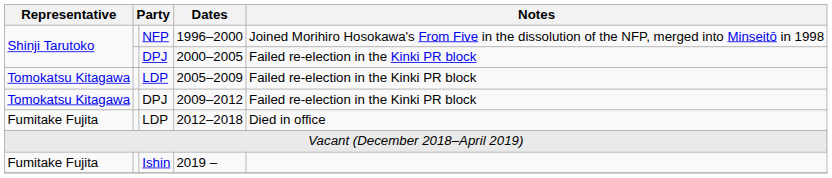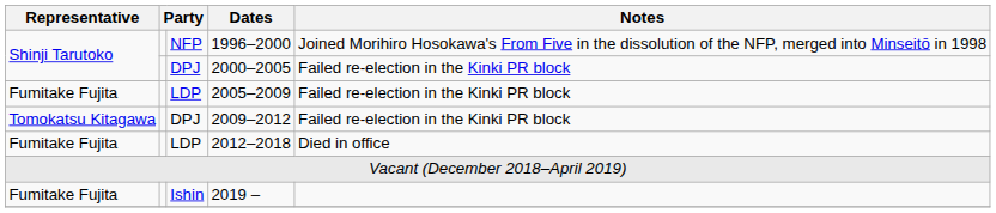 <table class=wikitable>
 <tr valign=bottom>
 <th>Representative</th>
 <th colspan="2">Party</th>
 <th>Dates</th>
 <th>Notes</th>
 </tr>
 <tr>
 <td rowspan="2"><a href='#'>Shinji Tarutoko</a></td>
 <td bgcolor=></td>
 <td><a href='#'>NFP</a></td>
 <td>1996–2000</td>
 <td>Joined Morihiro Hosokawa's <a href='#'>From Five</a> in the dissolution of the NFP, merged into <a href='#'>Minseitō</a> in 1998</td>
 </tr>
 <tr>
 <td bgcolor=></td>
 <td><a href='#'>DPJ</a></td>
 <td>2000–2005</td>
 <td>Failed re-election in the <a href='#'>Kinki PR block</a></td>
 </tr>
 <tr>
-<td><a href='#'>Tomokatsu Kitagawa</a></td>
+<td>Fumitake Fujita</td>
 <td bgcolor=></td>
 <td><a href='#'>LDP</a></td>
 <td>2005–2009</td>
 <td>Failed re-election in the Kinki PR block</td>
 </tr>
 <tr>
 <td><a href='#'>Tomokatsu Kitagawa</a></td>
 <td bgcolor=></td>
 <td>DPJ</td>
 <td>2009–2012</td>
 <td>Failed re-election in the Kinki PR block</td>
 </tr>
 <tr>
 <td>Fumitake Fujita</td>
 <td bgcolor=></td>
 <td>LDP</td>
 <td>2012–2018</td>
 <td>Died in office</td>
 </tr>
 <tr>
 <td colspan="5" style="background-color:#E9E9E9" align=center><em>Vacant (December 2018–April 2019)</em></td>
 </tr>
 <tr>
 <td>Fumitake Fujita</td>
 <td bgcolor=></td>
 <td><a href='#'>Ishin</a></td>
 <td>2019 –</td>
 <td></td>
 </tr>
 <tr>
 </tr>
 </table>
